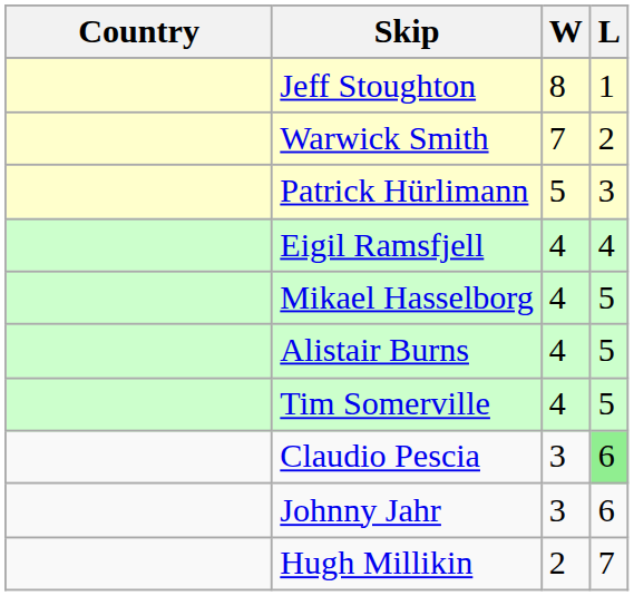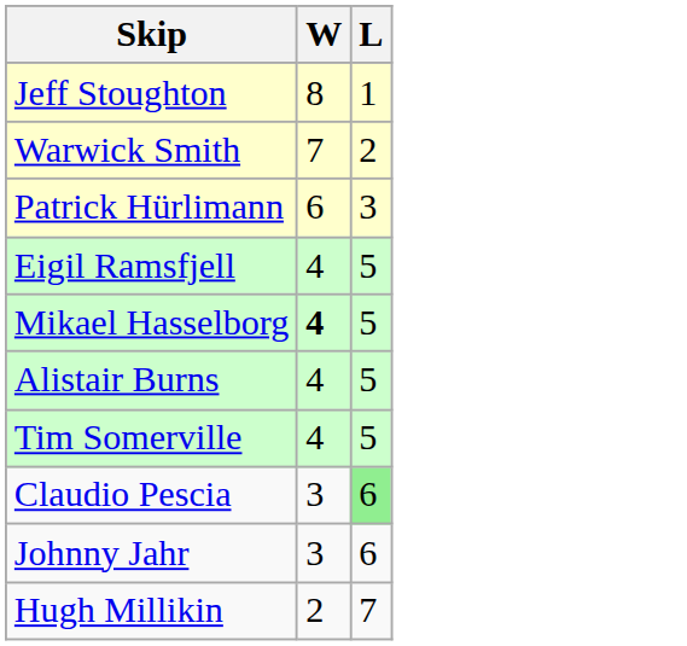 <table class="wikitable">
 <tr>
-<th bgcolor="#efefef" width="120">Country</th>
 <th bgcolor="#efefef">Skip</th>
 <th bgcolor="#efefef">W</th>
 <th bgcolor="#efefef">L</th>
 </tr>
 <tr bgcolor="#ffffcc">
-<td></td>
 <td><a href='#'>Jeff Stoughton</a></td>
 <td>8</td>
 <td>1</td>
 </tr>
 <tr bgcolor="#ffffcc">
-<td></td>
 <td><a href='#'>Warwick Smith</a></td>
 <td>7</td>
 <td>2</td>
 </tr>
 <tr bgcolor="#ffffcc">
-<td></td>
 <td><a href='#'>Patrick Hürlimann</a></td>
-<td>5</td>
+<td>6</td>
 <td>3</td>
 </tr>
 <tr bgcolor="#ccffcc">
-<td></td>
 <td><a href='#'>Eigil Ramsfjell</a></td>
-<td>4</td>
-<td>4</td>
-</tr>
-<tr bgcolor="#ccffcc">
-<td></td>
-<td><a href='#'>Mikael Hasselborg</a></td>
 <td>4</td>
 <td>5</td>
 </tr>
 <tr bgcolor="#ccffcc">
-<td></td>
+<td><a href='#'>Mikael Hasselborg</a></td>
+<td><strong>4</strong></td>
+<td>5</td>
+</tr>
+<tr bgcolor="#ccffcc">
 <td><a href='#'>Alistair Burns</a></td>
 <td>4</td>
 <td>5</td>
 </tr>
 <tr bgcolor="#ccffcc">
-<td></td>
 <td><a href='#'>Tim Somerville</a></td>
 <td>4</td>
 <td>5</td>
 </tr>
 <tr>
-<td></td>
 <td><a href='#'>Claudio Pescia</a></td>
 <td>3</td>
 <td style="background: lightgreen;">6</td>
 </tr>
 <tr>
-<td></td>
 <td><a href='#'>Johnny Jahr</a></td>
 <td>3</td>
 <td>6</td>
 </tr>
 <tr>
-<td></td>
 <td><a href='#'>Hugh Millikin</a></td>
 <td>2</td>
 <td>7</td>
 </tr>
 </table>
